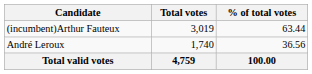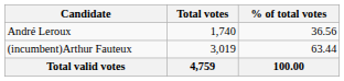 <table class="wikitable" width="475">
 <tr>
 <th align="left">Candidate</th>
 <th align="right">Total votes</th>
 <th align="right">% of total votes</th>
 </tr>
 <tr>
+<td align="left">André Leroux</td>
+<td align="right">1,740</td>
+<td align="right">36.56</td>
+</tr>
+<tr>
 <td align="left">(incumbent)Arthur Fauteux</td>
 <td align="right">3,019</td>
 <td align="right">63.44</td>
-</tr>
-<tr>
-<td align="left">André Leroux</td>
-<td align="right">1,740</td>
-<td align="right">36.56</td>
 </tr>
 <tr bgcolor="#EEEEEE">
 <th align="left">Total valid votes</th>
 <th align="right"><strong>4,759</strong></th>
 <th align="right"><strong>100.00</strong></th>
 </tr>
 </table>
